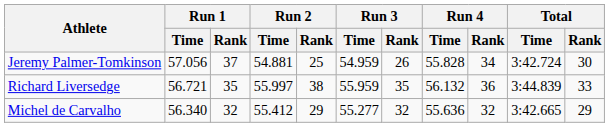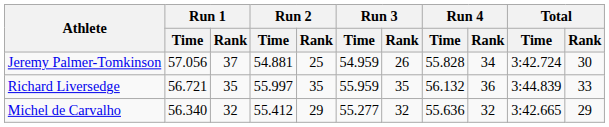 <table class="wikitable" border="1" style="font-size:90%">
 <tr>
 <th rowspan="2">Athlete</th>
 <th colspan="2">Run 1</th>
 <th colspan="2">Run 2</th>
 <th colspan="2">Run 3</th>
 <th colspan="2">Run 4</th>
 <th colspan="2">Total</th>
 </tr>
 <tr>
 <th>Time</th>
 <th>Rank</th>
 <th>Time</th>
 <th>Rank</th>
 <th>Time</th>
 <th>Rank</th>
 <th>Time</th>
 <th>Rank</th>
 <th>Time</th>
 <th>Rank</th>
 </tr>
 <tr>
 <td><a href='#'>Jeremy Palmer-Tomkinson</a></td>
 <td align="center">57.056</td>
 <td align="center">37</td>
 <td align="center">54.881</td>
 <td align="center">25</td>
 <td align="center">54.959</td>
 <td align="center">26</td>
 <td align="center">55.828</td>
 <td align="center">34</td>
 <td align="center">3:42.724</td>
 <td align="center">30</td>
 </tr>
 <tr>
 <td><a href='#'>Richard Liversedge</a></td>
 <td align="center">56.721</td>
 <td align="center">35</td>
 <td align="center">55.997</td>
-<td align="center">38</td>
+<td align="center">35</td>
 <td align="center">55.959</td>
 <td align="center">35</td>
 <td align="center">56.132</td>
 <td align="center">36</td>
 <td align="center">3:44.839</td>
 <td align="center">33</td>
 </tr>
 <tr>
 <td><a href='#'>Michel de Carvalho</a></td>
 <td align="center">56.340</td>
 <td align="center">32</td>
 <td align="center">55.412</td>
 <td align="center">29</td>
 <td align="center">55.277</td>
 <td align="center">32</td>
 <td align="center">55.636</td>
 <td align="center">32</td>
 <td align="center">3:42.665</td>
 <td align="center">29</td>
 </tr>
 </table>
